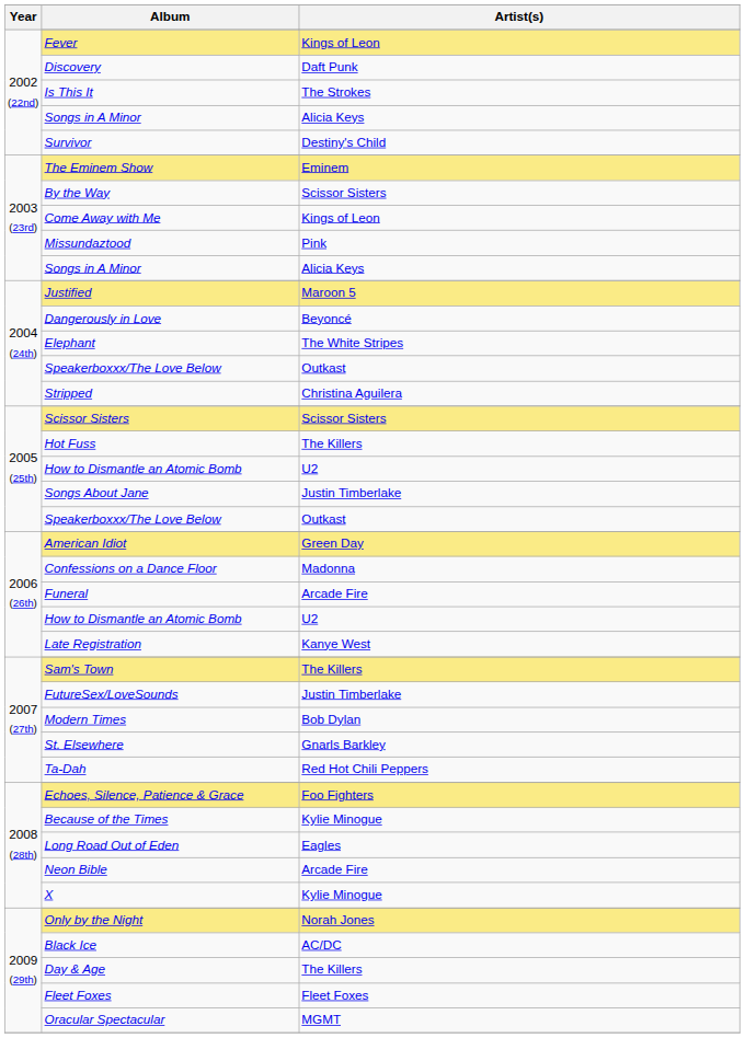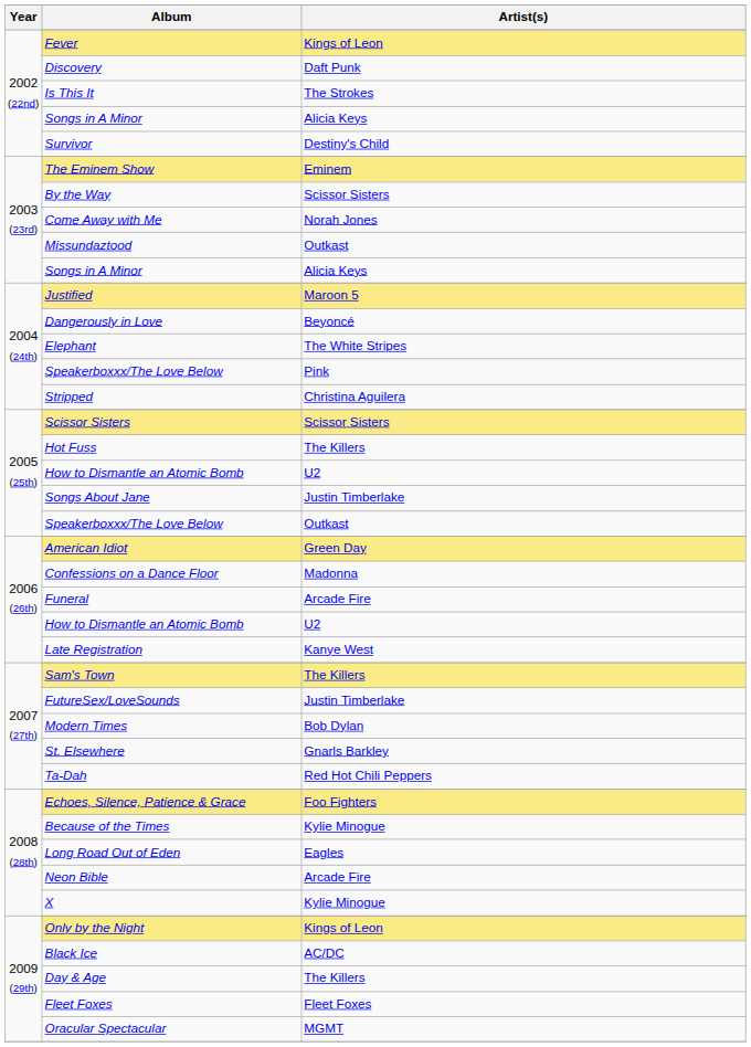 <table class="wikitable" style="font-size:1.00em; line-height:1.5em;">
 <tr bgcolor="#bebebe">
 </tr>
 <tr bgcolor="#bebebe">
 <th width="5%">Year</th>
 <th width="35%">Album</th>
 <th width="60%">Artist(s)</th>
 </tr>
 <tr>
 <td rowspan="6" style="text-align:center;">2002 <br><small>(<a href='#'>22nd</a>)</small></td>
 </tr>
 <tr style="background:#FAEB86;">
 <td><em><a href='#'>Fever</a></em></td>
 <td><a href='#'>Kings of Leon</a></td>
 </tr>
 <tr>
 <td><em><a href='#'>Discovery</a></em></td>
 <td><a href='#'>Daft Punk</a></td>
 </tr>
 <tr>
 <td><em><a href='#'>Is This It</a></em></td>
 <td><a href='#'>The Strokes</a></td>
 </tr>
 <tr>
 <td><em><a href='#'>Songs in A Minor</a></em></td>
 <td><a href='#'>Alicia Keys</a></td>
 </tr>
 <tr>
 <td><em><a href='#'>Survivor</a></em></td>
 <td><a href='#'>Destiny's Child</a></td>
 </tr>
 <tr>
 <td rowspan="6" style="text-align:center;">2003 <br><small>(<a href='#'>23rd</a>)</small></td>
 </tr>
 <tr style="background:#FAEB86;">
 <td><em><a href='#'>The Eminem Show</a></em></td>
 <td><a href='#'>Eminem</a></td>
 </tr>
 <tr>
 <td><em><a href='#'>By the Way</a></em></td>
 <td><a href='#'>Scissor Sisters</a></td>
 </tr>
 <tr>
 <td><em><a href='#'>Come Away with Me</a></em></td>
-<td><a href='#'>Kings of Leon</a></td>
+<td><a href='#'>Norah Jones</a></td>
 </tr>
 <tr>
 <td><em><a href='#'>Missundaztood</a></em></td>
-<td><a href='#'>Pink</a></td>
+<td><a href='#'>Outkast</a></td>
 </tr>
 <tr>
 <td><em><a href='#'>Songs in A Minor</a></em></td>
 <td><a href='#'>Alicia Keys</a></td>
 </tr>
 <tr>
 <td rowspan="6" style="text-align:center;">2004 <br><small>(<a href='#'>24th</a>)</small></td>
 </tr>
 <tr style="background:#FAEB86;">
 <td><em><a href='#'>Justified</a></em></td>
 <td><a href='#'>Maroon 5</a></td>
 </tr>
 <tr>
 <td><em><a href='#'>Dangerously in Love</a></em></td>
 <td><a href='#'>Beyoncé</a></td>
 </tr>
 <tr>
 <td><em><a href='#'>Elephant</a></em></td>
 <td><a href='#'>The White Stripes</a></td>
 </tr>
 <tr>
 <td><em><a href='#'>Speakerboxxx/The Love Below</a></em></td>
-<td><a href='#'>Outkast</a></td>
+<td><a href='#'>Pink</a></td>
 </tr>
 <tr>
 <td><em><a href='#'>Stripped</a></em></td>
 <td><a href='#'>Christina Aguilera</a></td>
 </tr>
 <tr>
 <td rowspan="6" style="text-align:center;">2005 <br><small>(<a href='#'>25th</a>)</small></td>
 </tr>
 <tr style="background:#FAEB86;">
 <td><em><a href='#'>Scissor Sisters</a></em></td>
 <td><a href='#'>Scissor Sisters</a></td>
 </tr>
 <tr>
 <td><em><a href='#'>Hot Fuss</a></em></td>
 <td><a href='#'>The Killers</a></td>
 </tr>
 <tr>
 <td><em><a href='#'>How to Dismantle an Atomic Bomb</a></em></td>
 <td><a href='#'>U2</a></td>
 </tr>
 <tr>
 <td><em><a href='#'>Songs About Jane</a></em></td>
 <td><a href='#'>Justin Timberlake</a></td>
 </tr>
 <tr>
 <td><em><a href='#'>Speakerboxxx/The Love Below</a></em></td>
 <td><a href='#'>Outkast</a></td>
 </tr>
 <tr>
 <td rowspan="6" style="text-align:center;">2006 <br><small>(<a href='#'>26th</a>)</small></td>
 </tr>
 <tr style="background:#FAEB86;">
 <td><em><a href='#'>American Idiot</a></em></td>
 <td><a href='#'>Green Day</a></td>
 </tr>
 <tr>
 <td><em><a href='#'>Confessions on a Dance Floor</a></em></td>
 <td><a href='#'>Madonna</a></td>
 </tr>
 <tr>
 <td><em><a href='#'>Funeral</a></em></td>
 <td><a href='#'>Arcade Fire</a></td>
 </tr>
 <tr>
 <td><em><a href='#'>How to Dismantle an Atomic Bomb</a></em></td>
 <td><a href='#'>U2</a></td>
 </tr>
 <tr>
 <td><em><a href='#'>Late Registration</a></em></td>
 <td><a href='#'>Kanye West</a></td>
 </tr>
 <tr>
 <td rowspan="6" style="text-align:center;">2007 <br><small>(<a href='#'>27th</a>)</small></td>
 </tr>
 <tr style="background:#FAEB86;">
 <td><em><a href='#'>Sam's Town</a></em></td>
 <td><a href='#'>The Killers</a></td>
 </tr>
 <tr>
 <td><em><a href='#'>FutureSex/LoveSounds</a></em></td>
 <td><a href='#'>Justin Timberlake</a></td>
 </tr>
 <tr>
 <td><em><a href='#'>Modern Times</a></em></td>
 <td><a href='#'>Bob Dylan</a></td>
 </tr>
 <tr>
 <td><em><a href='#'>St. Elsewhere</a></em></td>
 <td><a href='#'>Gnarls Barkley</a></td>
 </tr>
 <tr>
 <td><em><a href='#'>Ta-Dah</a></em></td>
 <td><a href='#'>Red Hot Chili Peppers</a></td>
 </tr>
 <tr>
 <td rowspan="6" style="text-align:center;">2008 <br><small>(<a href='#'>28th</a>)</small></td>
 </tr>
 <tr style="background:#FAEB86;">
 <td><em><a href='#'>Echoes, Silence, Patience & Grace</a></em></td>
 <td><a href='#'>Foo Fighters</a></td>
 </tr>
 <tr>
 <td><em><a href='#'>Because of the Times</a></em></td>
 <td><a href='#'>Kylie Minogue</a></td>
 </tr>
 <tr>
 <td><em><a href='#'>Long Road Out of Eden</a></em></td>
 <td><a href='#'>Eagles</a></td>
 </tr>
 <tr>
 <td><em><a href='#'>Neon Bible</a></em></td>
 <td><a href='#'>Arcade Fire</a></td>
 </tr>
 <tr>
 <td><em><a href='#'>X</a></em></td>
 <td><a href='#'>Kylie Minogue</a></td>
 </tr>
 <tr>
 <td rowspan="6" style="text-align:center;">2009 <br><small>(<a href='#'>29th</a>)</small></td>
 </tr>
 <tr style="background:#FAEB86;">
 <td><em><a href='#'>Only by the Night</a></em></td>
-<td><a href='#'>Norah Jones</a></td>
+<td><a href='#'>Kings of Leon</a></td>
 </tr>
 <tr>
 <td><em><a href='#'>Black Ice</a></em></td>
 <td><a href='#'>AC/DC</a></td>
 </tr>
 <tr>
 <td><em><a href='#'>Day & Age</a></em></td>
 <td><a href='#'>The Killers</a></td>
 </tr>
 <tr>
 <td><em><a href='#'>Fleet Foxes</a></em></td>
 <td><a href='#'>Fleet Foxes</a></td>
 </tr>
 <tr>
 <td><em><a href='#'>Oracular Spectacular</a></em></td>
 <td><a href='#'>MGMT</a></td>
 </tr>
 <tr>
 </tr>
 </table>
